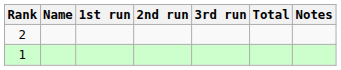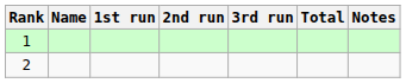 <table class="sortable wikitable" style="text-align:center;">
 <tr>
 <th>Rank</th>
 <th>Name</th>
 <th>1st run</th>
 <th>2nd run</th>
 <th>3rd run</th>
 <th>Total</th>
 <th>Notes</th>
 </tr>
+<tr style="background:#cfc;">
+<td>1</td>
+<td align=left></td>
+<td></td>
+<td></td>
+<td></td>
+<td></td>
+<td></td>
+</tr>
 <tr>
 <td>2</td>
 <td align=left></td>
 <td></td>
 <td></td>
 <td></td>
 <td></td>
 <td></td>
 </tr>
-<tr style="background:#cfc;">
-<td>1</td>
-<td align=left></td>
-<td></td>
-<td></td>
-<td></td>
-<td></td>
-<td></td>
-</tr>
 </table>
